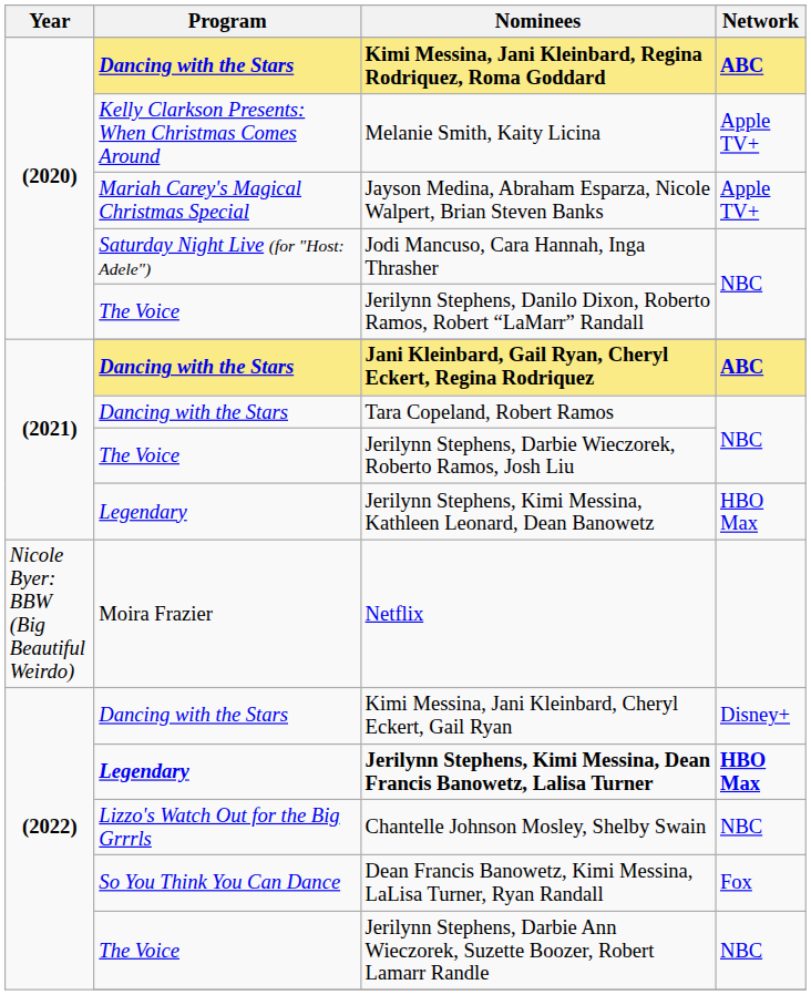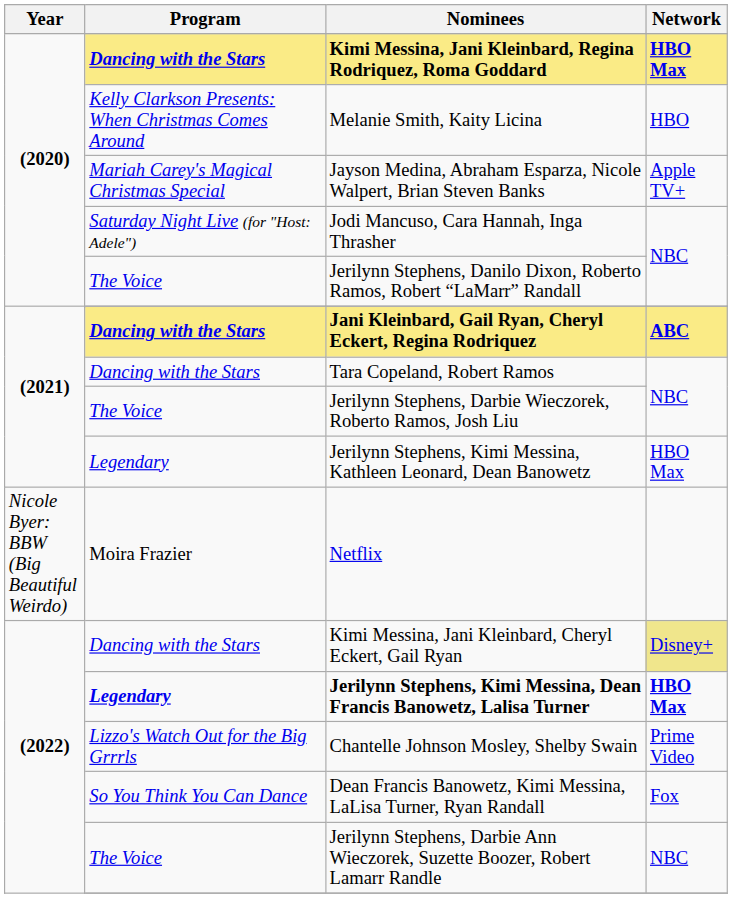 <table class="wikitable" style="width:100%">
 <tr bgcolor="#bebebe">
 <th width="5%">Year</th>
 <th width="30%">Program</th>
 <th width="40%">Nominees</th>
 <th width="5%">Network</th>
 </tr>
 <tr>
 <td rowspan=6 style="text-align:center"><strong>(2020)</strong><br> <br> </td>
 </tr>
 <tr style="background:#FAEB86">
 <td><strong><em><a href='#'>Dancing with the Stars</a></em></strong></td>
 <td><strong>Kimi Messina, Jani Kleinbard, Regina Rodriquez, Roma Goddard</strong></td>
-<td><strong><a href='#'>ABC</a></strong></td>
+<td><strong><a href='#'>HBO Max</a></strong></td>
 </tr>
 <tr>
 <td><em><a href='#'>Kelly Clarkson Presents: When Christmas Comes Around</a></em></td>
 <td>Melanie Smith, Kaity Licina</td>
-<td><a href='#'>Apple TV+</a></td>
+<td><a href='#'>HBO</a></td>
 </tr>
 <tr>
 <td><em><a href='#'>Mariah Carey's Magical Christmas Special</a></em></td>
 <td>Jayson Medina, Abraham Esparza, Nicole Walpert, Brian Steven Banks</td>
 <td><a href='#'>Apple TV+</a></td>
 </tr>
 <tr>
 <td><em><a href='#'>Saturday Night Live</a> <small>(for "Host: Adele")</small></em></td>
 <td>Jodi Mancuso, Cara Hannah, Inga Thrasher</td>
 <td rowspan="2"><a href='#'>NBC</a></td>
 </tr>
 <tr>
 <td><em><a href='#'>The Voice</a></em></td>
 <td>Jerilynn Stephens, Danilo Dixon, Roberto Ramos, Robert “LaMarr” Randall</td>
 </tr>
 <tr>
 <td rowspan=6 style="text-align:center"><strong>(2021)</strong><br> <br> </td>
 </tr>
 <tr>
 </tr>
 <tr style="background:#FAEB86">
 <td><strong><em><a href='#'>Dancing with the Stars</a></em></strong></td>
 <td><strong>Jani Kleinbard, Gail Ryan, Cheryl Eckert, Regina Rodriquez</strong></td>
 <td><strong><a href='#'>ABC</a></strong></td>
 </tr>
 <tr>
 <td><em><a href='#'>Dancing with the Stars</a></em></td>
 <td>Tara Copeland, Robert Ramos</td>
 <td rowspan="2"><a href='#'>NBC</a></td>
 </tr>
 <tr>
 <td><em><a href='#'>The Voice</a></em></td>
 <td>Jerilynn Stephens, Darbie Wieczorek, Roberto Ramos, Josh Liu</td>
 </tr>
 <tr>
 <td><em><a href='#'>Legendary</a></em></td>
 <td>Jerilynn Stephens, Kimi Messina, Kathleen Leonard, Dean Banowetz</td>
 <td><a href='#'>HBO Max</a></td>
 </tr>
 <tr>
 <td><em>Nicole Byer: BBW (Big Beautiful Weirdo)</em></td>
 <td>Moira Frazier</td>
 <td><a href='#'>Netflix</a></td>
 </tr>
 <tr>
 <td rowspan=6 style="text-align:center"><strong>(2022)</strong><br><br></td>
 <td><em><a href='#'>Dancing with the Stars</a></em></td>
 <td>Kimi Messina, Jani Kleinbard, Cheryl Eckert, Gail Ryan</td>
-<td><a href='#'>Disney+</a></td>
+<td style="background: khaki;"><a href='#'>Disney+</a></td>
 </tr>
 <tr>
 <td><strong><em><a href='#'>Legendary</a></em></strong></td>
 <td><strong>Jerilynn Stephens, Kimi Messina, Dean Francis Banowetz, Lalisa Turner</strong></td>
 <td><strong><a href='#'>HBO Max</a></strong></td>
 </tr>
 <tr>
 <td><em><a href='#'>Lizzo's Watch Out for the Big Grrrls</a></em></td>
 <td>Chantelle Johnson Mosley, Shelby Swain</td>
-<td><a href='#'>NBC</a></td>
+<td><a href='#'>Prime Video</a></td>
 </tr>
 <tr>
 <td><em><a href='#'>So You Think You Can Dance</a></em></td>
 <td>Dean Francis Banowetz, Kimi Messina, LaLisa Turner, Ryan Randall</td>
 <td><a href='#'>Fox</a></td>
 </tr>
 <tr>
 <td><em><a href='#'>The Voice</a></em></td>
 <td>Jerilynn Stephens, Darbie Ann Wieczorek, Suzette Boozer, Robert Lamarr Randle</td>
 <td><a href='#'>NBC</a></td>
 </tr>
 <tr>
 </tr>
 </table>
